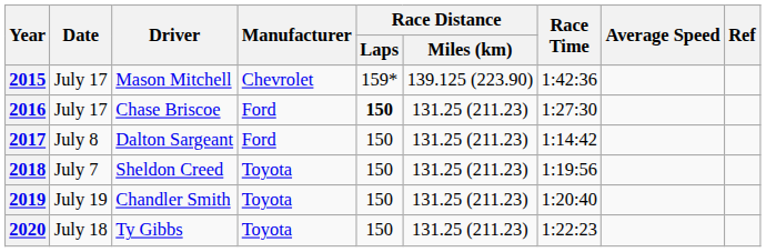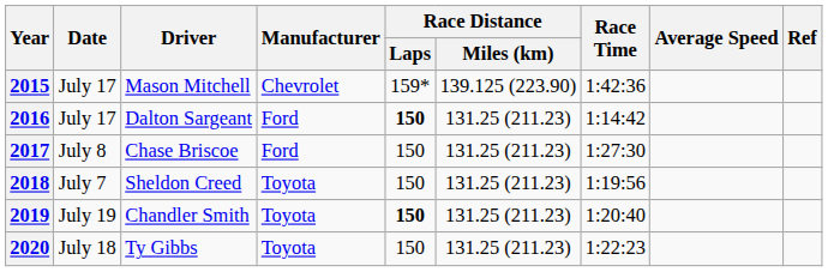 <table class="wikitable" style="font-size: 95%;">
 <tr>
 <th rowspan="2">Year</th>
 <th rowspan="2">Date</th>
 <th rowspan="2">Driver</th>
 <th rowspan="2">Manufacturer</th>
 <th colspan="2">Race Distance</th>
 <th rowspan="2">Race<br>Time</th>
 <th rowspan="2">Average Speed</th>
 <th rowspan="2">Ref</th>
 </tr>
 <tr>
 <th>Laps</th>
 <th>Miles (km)</th>
 </tr>
 <tr>
 <th><a href='#'>2015</a></th>
 <td>July 17</td>
 <td><a href='#'>Mason Mitchell</a></td>
 <td><a href='#'>Chevrolet</a></td>
 <td align="center">159*</td>
 <td align="center">139.125 (223.90)</td>
 <td align="center">1:42:36</td>
 <td align="center"></td>
 <td align="center"></td>
 </tr>
 <tr>
 <th><a href='#'>2016</a></th>
 <td>July 17</td>
-<td><a href='#'>Chase Briscoe</a></td>
+<td><a href='#'>Dalton Sargeant</a></td>
 <td><a href='#'>Ford</a></td>
 <td align="center"><strong>150</strong></td>
 <td align="center">131.25 (211.23)</td>
-<td align="center">1:27:30</td>
+<td align="center">1:14:42</td>
 <td align="center"></td>
 <td align="center"></td>
 </tr>
 <tr>
 <th><a href='#'>2017</a></th>
 <td>July 8</td>
-<td><a href='#'>Dalton Sargeant</a></td>
+<td><a href='#'>Chase Briscoe</a></td>
 <td><a href='#'>Ford</a></td>
 <td align="center">150</td>
 <td align="center">131.25 (211.23)</td>
-<td align="center">1:14:42</td>
+<td align="center">1:27:30</td>
 <td align="center"></td>
 <td align="center"></td>
 </tr>
 <tr>
 <th><a href='#'>2018</a></th>
 <td>July 7</td>
 <td><a href='#'>Sheldon Creed</a></td>
 <td><a href='#'>Toyota</a></td>
 <td align="center">150</td>
 <td align="center">131.25 (211.23)</td>
 <td align="center">1:19:56</td>
 <td align="center"></td>
 <td align="center"></td>
 </tr>
 <tr>
 <th><a href='#'>2019</a></th>
 <td>July 19</td>
 <td><a href='#'>Chandler Smith</a></td>
 <td><a href='#'>Toyota</a></td>
-<td align="center">150</td>
+<td align="center"><strong>150</strong></td>
 <td align="center">131.25 (211.23)</td>
 <td align="center">1:20:40</td>
 <td align="center"></td>
 <td align="center"></td>
 </tr>
 <tr>
 <th><a href='#'>2020</a></th>
 <td>July 18</td>
 <td><a href='#'>Ty Gibbs</a></td>
 <td><a href='#'>Toyota</a></td>
 <td align="center">150</td>
 <td align="center">131.25 (211.23)</td>
 <td align="center">1:22:23</td>
 <td align="center"></td>
 <td align="center"></td>
 </tr>
 </table>
